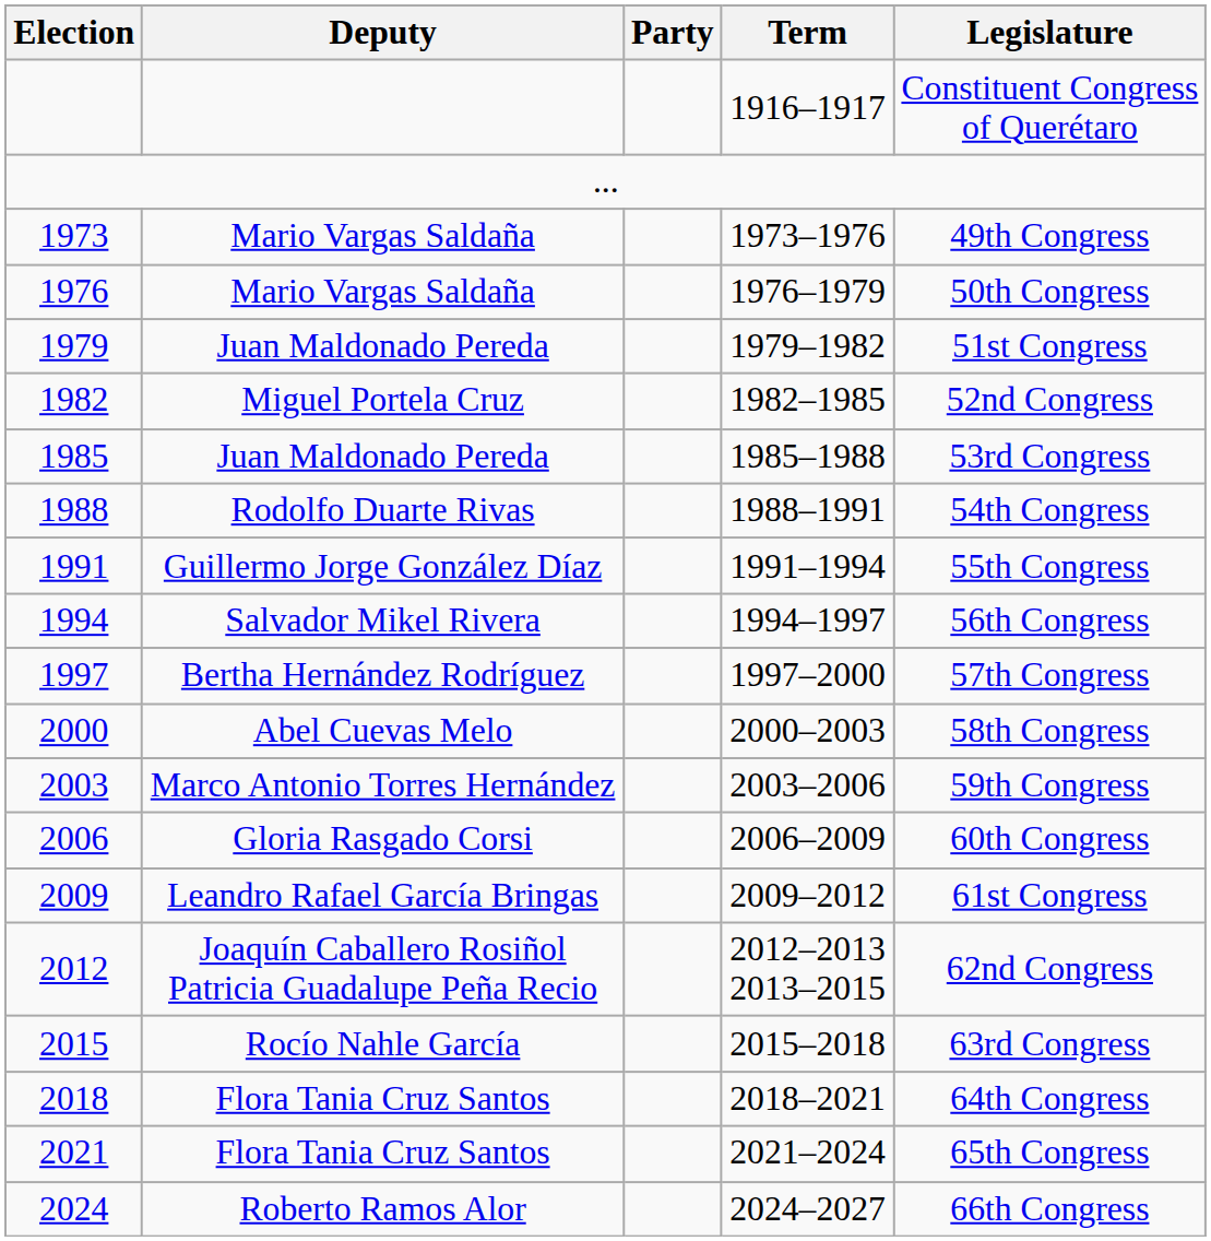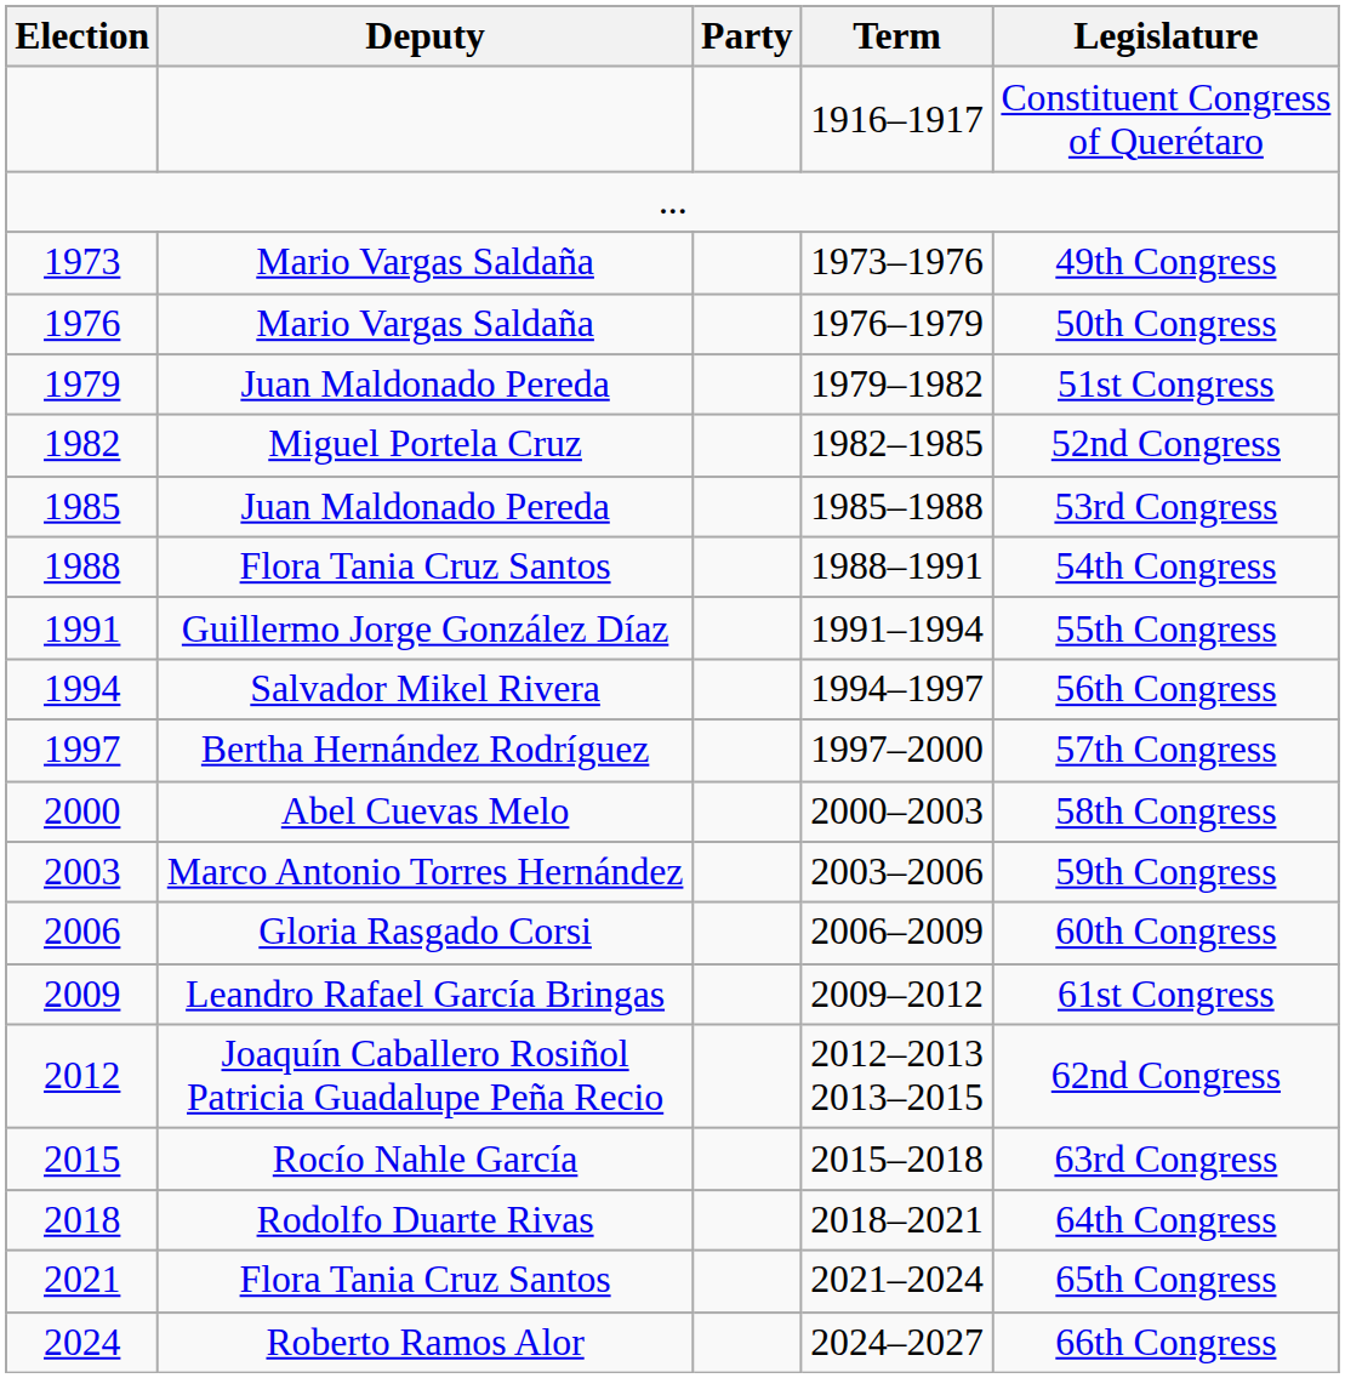 <table class="wikitable sortable" style="text-align: center">
 <tr>
 <th>Election</th>
 <th class="unsortable">Deputy</th>
 <th class="unsortable">Party</th>
 <th class="unsortable">Term</th>
 <th class="unsortable">Legislature</th>
 </tr>
 <tr>
 <td></td>
 <td></td>
 <td></td>
 <td>1916–1917</td>
 <td><a href='#'>Constituent Congress<br>of Querétaro</a></td>
 </tr>
 <tr>
 <td colspan=5> ...</td>
 </tr>
 <tr>
 <td><a href='#'>1973</a></td>
 <td><a href='#'>Mario Vargas Saldaña</a></td>
 <td></td>
 <td>1973–1976</td>
 <td><a href='#'>49th Congress</a></td>
 </tr>
 <tr>
 <td><a href='#'>1976</a></td>
 <td><a href='#'>Mario Vargas Saldaña</a></td>
 <td></td>
 <td>1976–1979</td>
 <td><a href='#'>50th Congress</a></td>
 </tr>
 <tr>
 <td><a href='#'>1979</a></td>
 <td><a href='#'>Juan Maldonado Pereda</a></td>
 <td></td>
 <td>1979–1982</td>
 <td><a href='#'>51st Congress</a></td>
 </tr>
 <tr>
 <td><a href='#'>1982</a></td>
 <td><a href='#'>Miguel Portela Cruz</a></td>
 <td></td>
 <td>1982–1985</td>
 <td><a href='#'>52nd Congress</a></td>
 </tr>
 <tr>
 <td><a href='#'>1985</a></td>
 <td><a href='#'>Juan Maldonado Pereda</a></td>
 <td></td>
 <td>1985–1988</td>
 <td><a href='#'>53rd Congress</a></td>
 </tr>
 <tr>
 <td><a href='#'>1988</a></td>
-<td><a href='#'>Rodolfo Duarte Rivas</a></td>
+<td><a href='#'>Flora Tania Cruz Santos</a></td>
 <td></td>
 <td>1988–1991</td>
 <td><a href='#'>54th Congress</a></td>
 </tr>
 <tr>
 <td><a href='#'>1991</a></td>
 <td><a href='#'>Guillermo Jorge González Díaz</a></td>
 <td></td>
 <td>1991–1994</td>
 <td><a href='#'>55th Congress</a></td>
 </tr>
 <tr>
 <td><a href='#'>1994</a></td>
 <td><a href='#'>Salvador Mikel Rivera</a></td>
 <td></td>
 <td>1994–1997</td>
 <td><a href='#'>56th Congress</a></td>
 </tr>
 <tr>
 <td><a href='#'>1997</a></td>
 <td><a href='#'>Bertha Hernández Rodríguez</a></td>
 <td></td>
 <td>1997–2000</td>
 <td><a href='#'>57th Congress</a></td>
 </tr>
 <tr>
 <td><a href='#'>2000</a></td>
 <td><a href='#'>Abel Cuevas Melo</a></td>
 <td></td>
 <td>2000–2003</td>
 <td><a href='#'>58th Congress</a></td>
 </tr>
 <tr>
 <td><a href='#'>2003</a></td>
 <td><a href='#'>Marco Antonio Torres Hernández</a></td>
 <td></td>
 <td>2003–2006</td>
 <td><a href='#'>59th Congress</a></td>
 </tr>
 <tr>
 <td><a href='#'>2006</a></td>
 <td><a href='#'>Gloria Rasgado Corsi</a></td>
 <td></td>
 <td>2006–2009</td>
 <td><a href='#'>60th Congress</a></td>
 </tr>
 <tr>
 <td><a href='#'>2009</a></td>
 <td><a href='#'>Leandro Rafael García Bringas</a></td>
 <td></td>
 <td>2009–2012</td>
 <td><a href='#'>61st Congress</a></td>
 </tr>
 <tr>
 <td><a href='#'>2012</a></td>
 <td><a href='#'>Joaquín Caballero Rosiñol</a><br><a href='#'>Patricia Guadalupe Peña Recio</a></td>
 <td> <br></td>
 <td>2012–2013<br>2013–2015</td>
 <td><a href='#'>62nd Congress</a></td>
 </tr>
 <tr>
 <td><a href='#'>2015</a></td>
 <td><a href='#'>Rocío Nahle García</a></td>
 <td></td>
 <td>2015–2018</td>
 <td><a href='#'>63rd Congress</a></td>
 </tr>
 <tr>
 <td><a href='#'>2018</a></td>
-<td><a href='#'>Flora Tania Cruz Santos</a></td>
+<td><a href='#'>Rodolfo Duarte Rivas</a></td>
 <td></td>
 <td>2018–2021</td>
 <td><a href='#'>64th Congress</a></td>
 </tr>
 <tr>
 <td><a href='#'>2021</a></td>
 <td><a href='#'>Flora Tania Cruz Santos</a></td>
 <td></td>
 <td>2021–2024</td>
 <td><a href='#'>65th Congress</a></td>
 </tr>
 <tr>
 <td><a href='#'>2024</a></td>
 <td><a href='#'>Roberto Ramos Alor</a></td>
 <td></td>
 <td>2024–2027</td>
 <td><a href='#'>66th Congress</a></td>
 </tr>
 </table>
